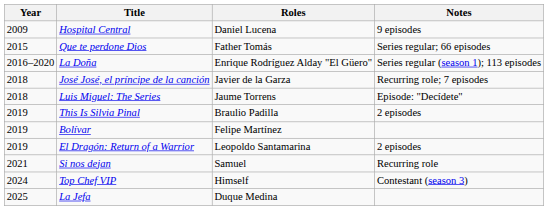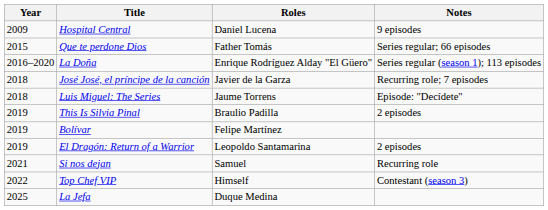 <table class="wikitable sortable">
 <tr>
 <th>Year</th>
 <th>Title</th>
 <th>Roles</th>
 <th>Notes</th>
 </tr>
 <tr>
 <td>2009</td>
 <td><em><a href='#'>Hospital Central</a></em></td>
 <td>Daniel Lucena</td>
 <td>9 episodes</td>
 </tr>
 <tr>
 <td>2015</td>
 <td><em><a href='#'>Que te perdone Dios</a></em></td>
 <td>Father Tomás</td>
 <td>Series regular; 66 episodes</td>
 </tr>
 <tr>
 <td>2016–2020</td>
 <td><em><a href='#'>La Doña</a></em></td>
 <td>Enrique Rodríguez Alday "El Güero"</td>
 <td>Series regular (<a href='#'>season 1</a>); 113 episodes</td>
 </tr>
 <tr>
 <td>2018</td>
 <td><em><a href='#'>José José, el príncipe de la canción</a></em></td>
 <td>Javier de la Garza</td>
 <td>Recurring role; 7 episodes</td>
 </tr>
 <tr>
 <td>2018</td>
 <td><em><a href='#'>Luis Miguel: The Series</a></em></td>
 <td>Jaume Torrens</td>
 <td>Episode: "Decídete"</td>
 </tr>
 <tr>
 <td>2019</td>
 <td><em><a href='#'>This Is Silvia Pinal</a></em></td>
 <td>Braulio Padilla</td>
 <td>2 episodes</td>
 </tr>
 <tr>
 <td>2019</td>
 <td><em><a href='#'>Bolívar</a></em></td>
 <td>Felipe Martínez</td>
 <td></td>
 </tr>
 <tr>
 <td>2019</td>
 <td><em><a href='#'>El Dragón: Return of a Warrior</a></em></td>
 <td>Leopoldo Santamarina</td>
 <td>2 episodes</td>
 </tr>
 <tr>
 <td>2021</td>
 <td><em><a href='#'>Si nos dejan</a></em></td>
 <td>Samuel</td>
 <td>Recurring role</td>
 </tr>
 <tr>
-<td>2024</td>
+<td>2022</td>
 <td><em><a href='#'>Top Chef VIP</a></em></td>
 <td>Himself</td>
 <td>Contestant (<a href='#'>season 3</a>)</td>
 </tr>
 <tr>
 <td>2025</td>
 <td><em><a href='#'>La Jefa</a></em></td>
 <td>Duque Medina</td>
 <td></td>
 </tr>
 </table>
